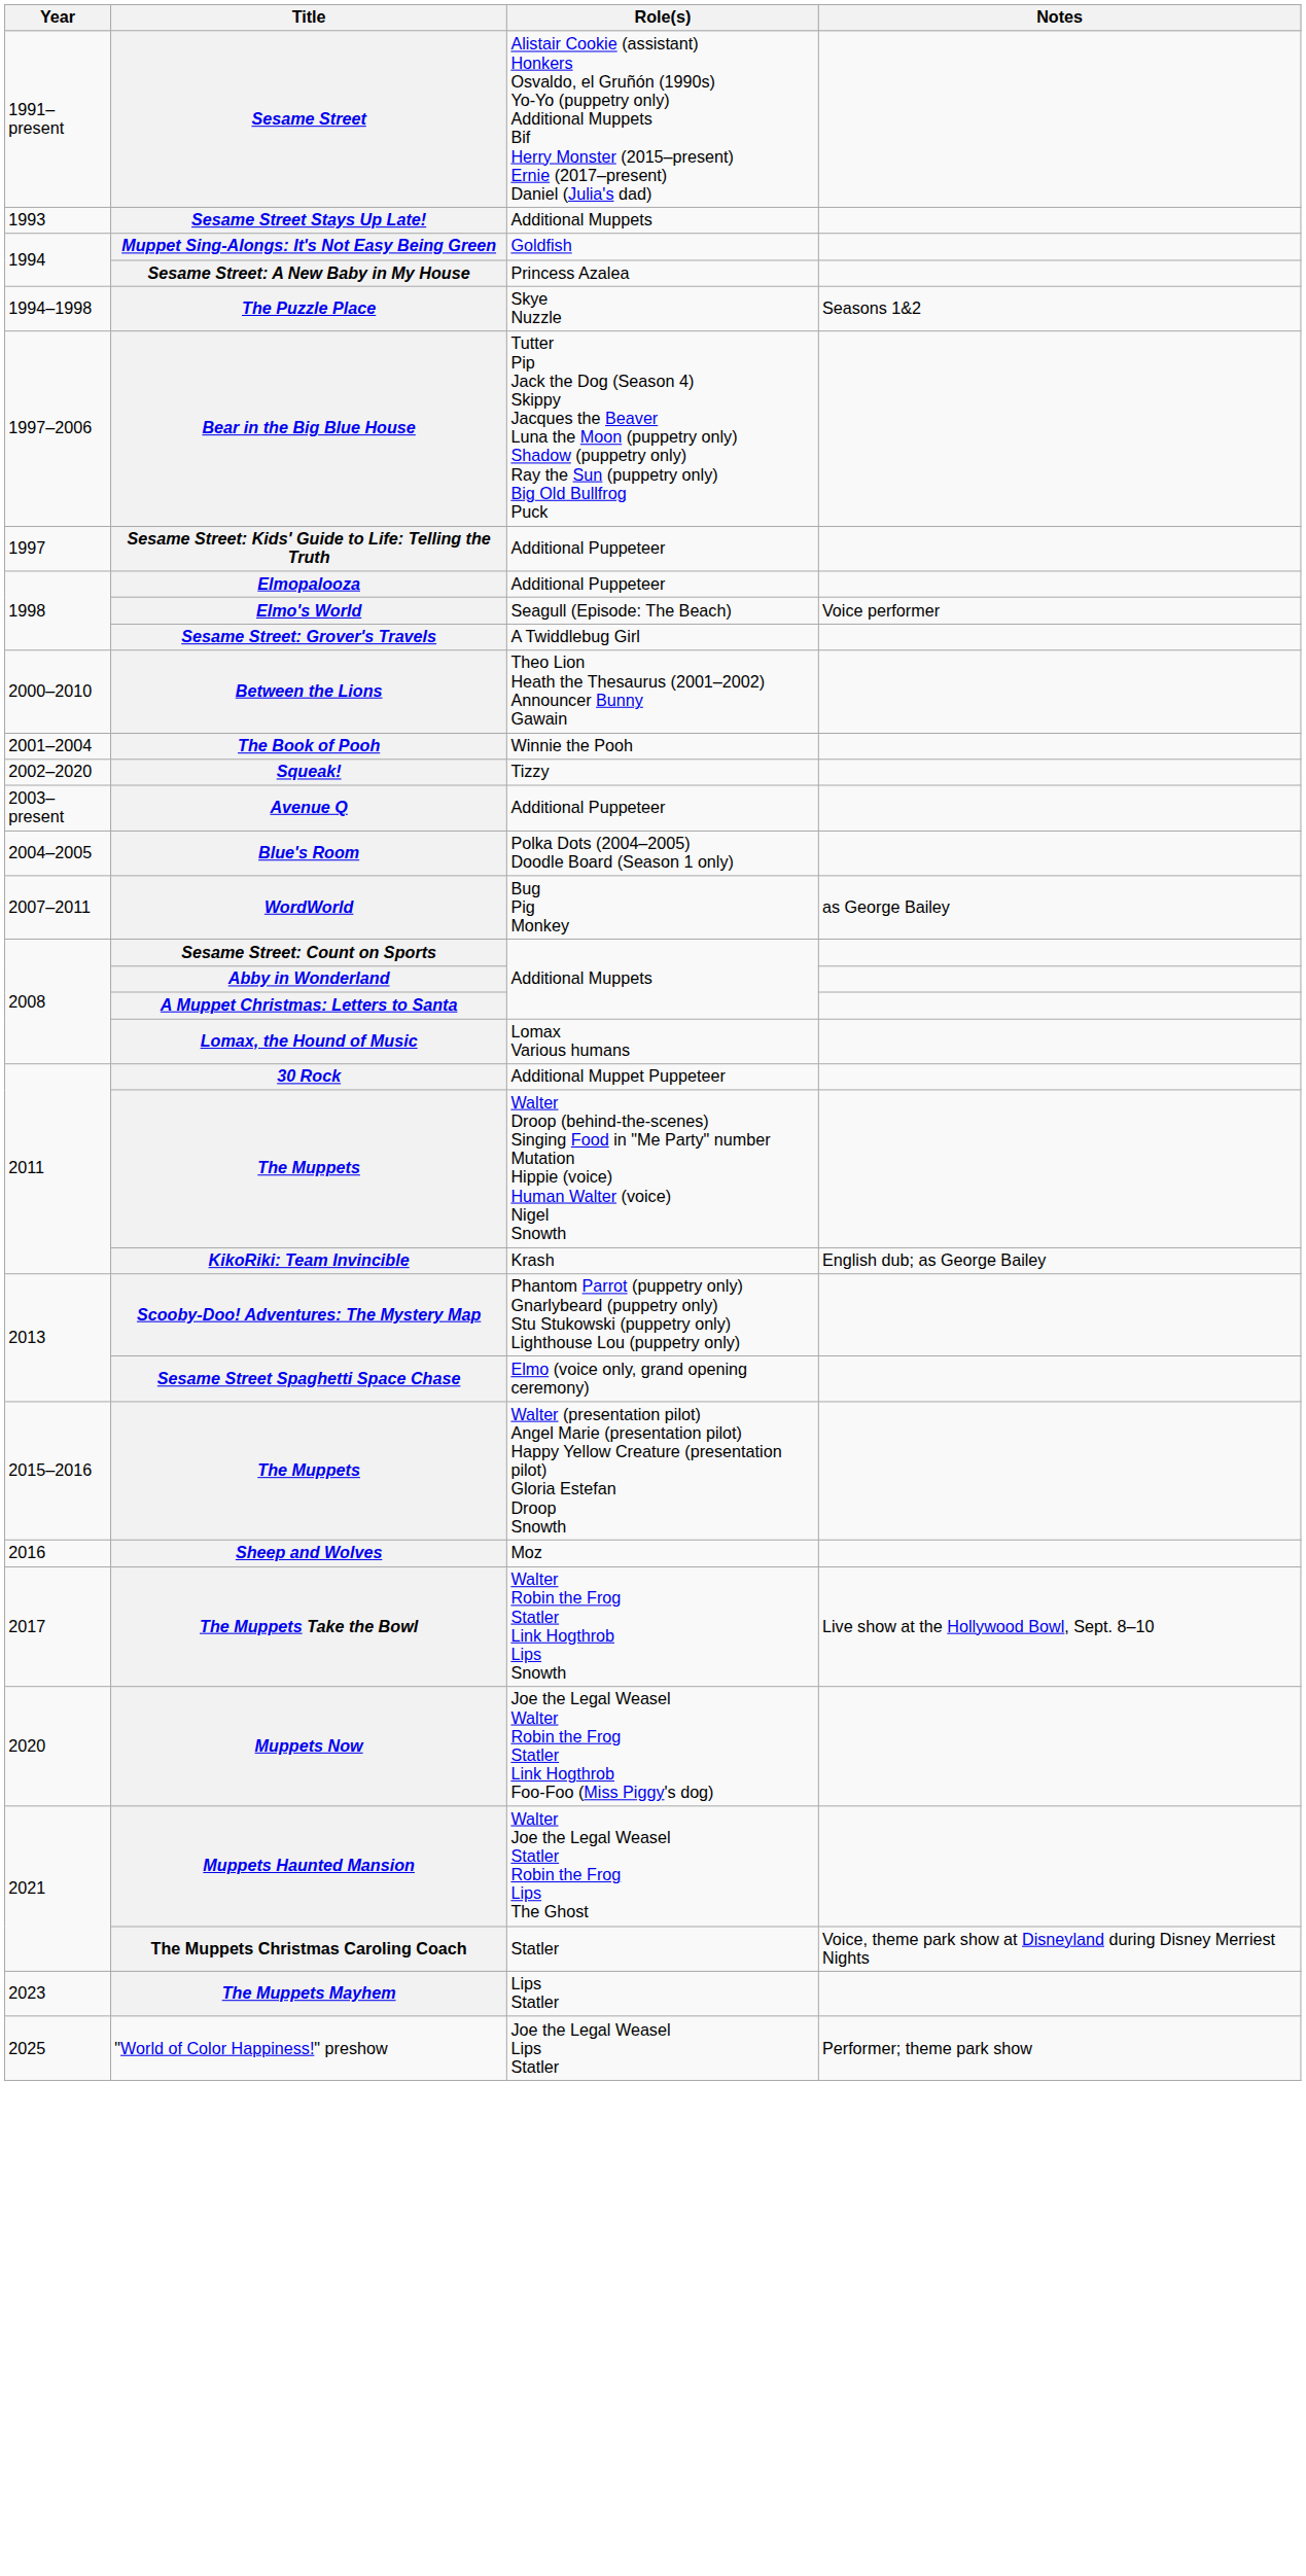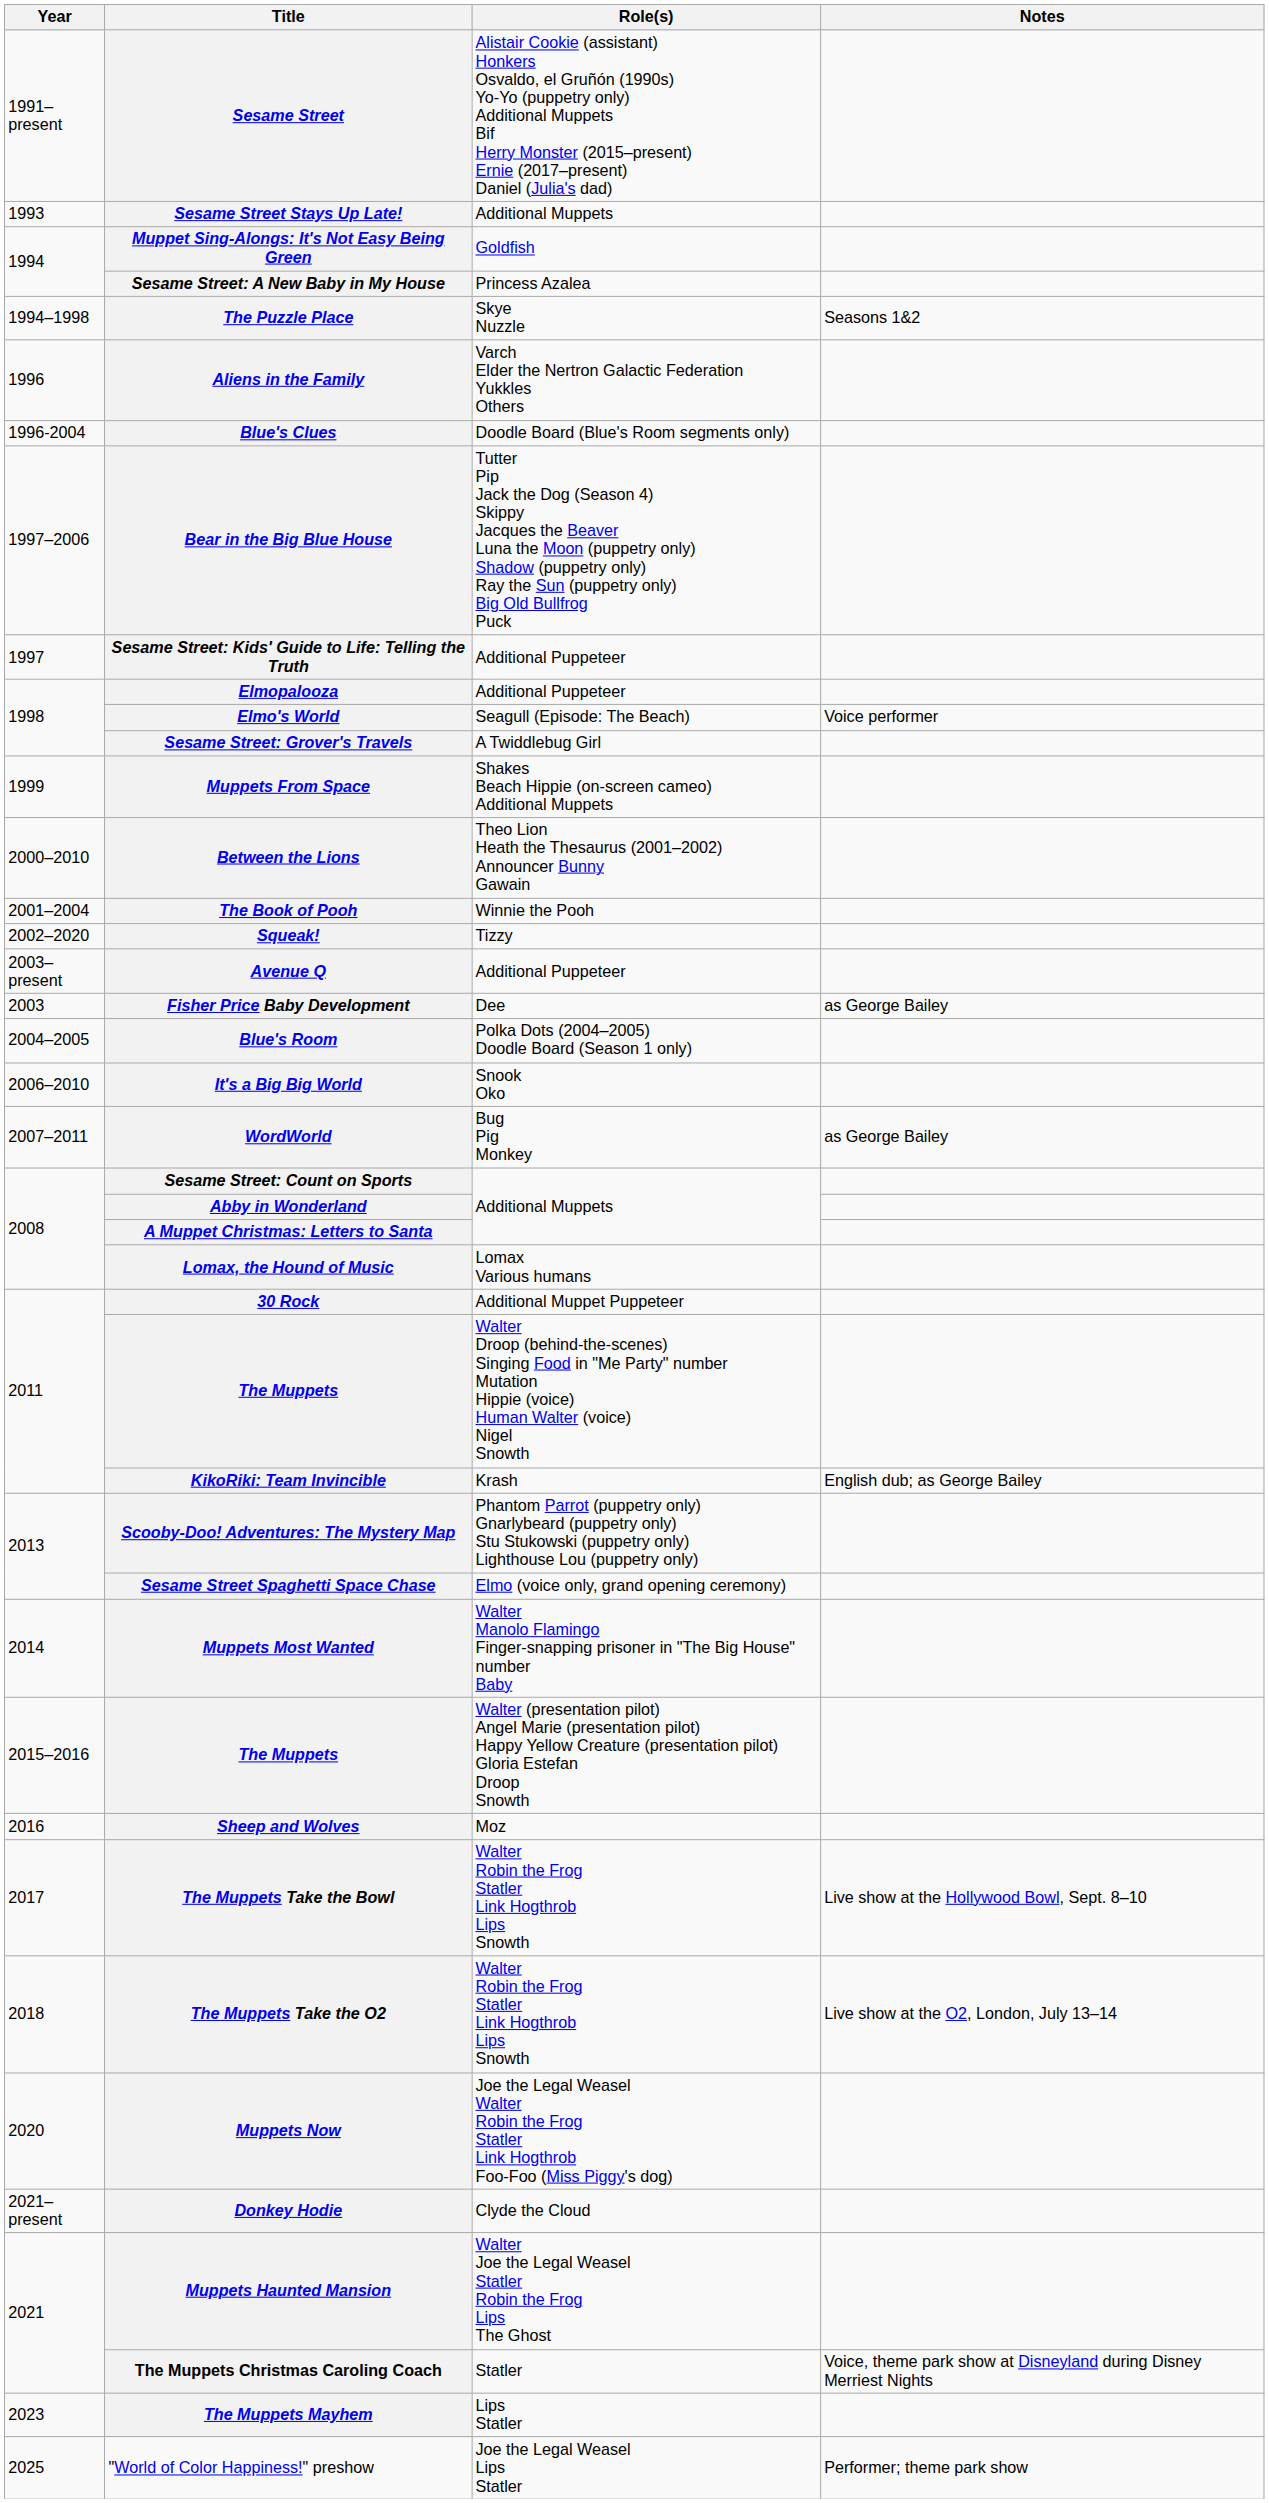 <table class="wikitable sortable plainrowheaders">
 <tr style="background:#b0c4de; text-align:center;">
 <th>Year</th>
 <th>Title</th>
 <th class=unsortable>Role(s)</th>
 <th>Notes</th>
 </tr>
 <tr>
 <td>1991–present</td>
 <th scope=row><em><a href='#'>Sesame Street</a></em></th>
 <td><a href='#'>Alistair Cookie</a> (assistant)<br><a href='#'>Honkers</a><br>Osvaldo, el Gruñón (1990s)<br>Yo-Yo (puppetry only)<br>Additional Muppets<br>Bif<br><a href='#'>Herry Monster</a> (2015–present)<br><a href='#'>Ernie</a> (2017–present)<br> Daniel (<a href='#'>Julia's</a> dad)</td>
 <td></td>
 </tr>
 <tr>
 <td>1993</td>
 <th scope=row><em><a href='#'>Sesame Street Stays Up Late!</a></em></th>
 <td>Additional Muppets</td>
 <td></td>
 </tr>
 <tr>
 <td rowspan="2">1994</td>
 <th scope=row><em><a href='#'>Muppet Sing-Alongs: It's Not Easy Being Green</a></em></th>
 <td><a href='#'>Goldfish</a></td>
 <td></td>
 </tr>
 <tr>
 <th scope=row><em>Sesame Street: A New Baby in My House</em></th>
 <td>Princess Azalea</td>
 <td></td>
 </tr>
 <tr>
 <td>1994–1998</td>
 <th scope=row><em><a href='#'>The Puzzle Place</a></em></th>
 <td>Skye<br>Nuzzle</td>
 <td>Seasons 1&2</td>
 </tr>
 <tr>
+<td>1996</td>
+<th scope=row><em><a href='#'>Aliens in the Family</a></em></th>
+<td>Varch<br>Elder the Nertron Galactic Federation<br>Yukkles<br>Others</td>
+<td></td>
+</tr>
+<tr>
+<td>1996-2004</td>
+<th scope=row><em><a href='#'>Blue's Clues</a></em></th>
+<td>Doodle Board (Blue's Room segments only)</td>
+<td></td>
+</tr>
+<tr>
 <td>1997–2006</td>
 <th scope=row><em><a href='#'>Bear in the Big Blue House</a></em></th>
 <td>Tutter<br>Pip<br>Jack the Dog (Season 4)<br>Skippy<br>Jacques the <a href='#'>Beaver</a><br>Luna the <a href='#'>Moon</a> (puppetry only)<br><a href='#'>Shadow</a> (puppetry only)<br>Ray the <a href='#'>Sun</a> (puppetry only)<br><a href='#'>Big Old Bullfrog</a><br>Puck</td>
 <td></td>
 </tr>
 <tr>
 <td>1997</td>
 <th scope=row><em>Sesame Street: Kids' Guide to Life: Telling the Truth</em></th>
 <td>Additional Puppeteer</td>
 <td></td>
 </tr>
 <tr>
 <td rowspan="3">1998</td>
 <th scope=row><em><a href='#'>Elmopalooza</a></em></th>
 <td>Additional Puppeteer</td>
 <td></td>
 </tr>
 <tr>
 <th scope=row><em><a href='#'>Elmo's World</a></em></th>
 <td>Seagull (Episode: The Beach)</td>
 <td>Voice performer</td>
 </tr>
 <tr>
 <th scope=row><em><a href='#'>Sesame Street: Grover's Travels</a></em></th>
 <td>A Twiddlebug Girl</td>
 <td></td>
 </tr>
 <tr>
+<td>1999</td>
+<th scope=row><em><a href='#'>Muppets From Space</a></em></th>
+<td>Shakes<br>Beach Hippie (on-screen cameo)<br>Additional Muppets</td>
+<td></td>
+</tr>
+<tr>
 <td>2000–2010</td>
 <th scope=row><em><a href='#'>Between the Lions</a></em></th>
 <td>Theo Lion<br>Heath the Thesaurus (2001–2002)<br>Announcer <a href='#'>Bunny</a><br>Gawain</td>
 <td></td>
 </tr>
 <tr>
 <td>2001–2004</td>
 <th scope=row><em><a href='#'>The Book of Pooh</a></em></th>
 <td>Winnie the Pooh</td>
 <td></td>
 </tr>
 <tr>
 <td>2002–2020</td>
 <th scope=row><em><a href='#'>Squeak!</a></em></th>
 <td>Tizzy</td>
 <td></td>
 </tr>
 <tr>
 <td>2003–present</td>
 <th scope=row><em><a href='#'>Avenue Q</a></em></th>
 <td>Additional Puppeteer</td>
 <td></td>
 </tr>
 <tr>
+<td>2003</td>
+<th scope=row><em><a href='#'>Fisher Price</a> Baby Development</em></th>
+<td>Dee</td>
+<td>as George Bailey</td>
+</tr>
+<tr>
 <td>2004–2005</td>
 <th scope=row><em><a href='#'>Blue's Room</a></em></th>
 <td>Polka Dots (2004–2005)<br>Doodle Board (Season 1 only)</td>
+<td></td>
+</tr>
+<tr>
+<td>2006–2010</td>
+<th scope=row><em><a href='#'>It's a Big Big World</a></em></th>
+<td>Snook<br>Oko</td>
 <td></td>
 </tr>
 <tr>
 <td>2007–2011</td>
 <th scope=row><em><a href='#'>WordWorld</a></em></th>
 <td>Bug<br>Pig<br>Monkey</td>
 <td>as George Bailey</td>
 </tr>
 <tr>
 <td rowspan="4">2008</td>
 <th scope=row><em>Sesame Street: Count on Sports</em></th>
 <td rowspan="3">Additional Muppets</td>
 <td></td>
 </tr>
 <tr>
 <th scope=row><em><a href='#'>Abby in Wonderland</a></em></th>
 <td></td>
 </tr>
 <tr>
 <th scope=row><em><a href='#'>A Muppet Christmas: Letters to Santa</a></em></th>
 <td></td>
 </tr>
 <tr>
 <th scope=row><em><a href='#'>Lomax, the Hound of Music</a></em></th>
 <td>Lomax<br>Various humans</td>
 <td></td>
 </tr>
 <tr>
 <td rowspan="3">2011</td>
 <th scope=row><em><a href='#'>30 Rock</a></em></th>
 <td>Additional Muppet Puppeteer</td>
 <td></td>
 </tr>
 <tr>
 <th scope=row><em><a href='#'>The Muppets</a></em></th>
 <td><a href='#'>Walter</a><br>Droop (behind-the-scenes)<br>Singing <a href='#'>Food</a> in "Me Party" number<br>Mutation<br>Hippie (voice)<br><a href='#'>Human Walter</a> (voice)<br>Nigel<br>Snowth</td>
 <td></td>
 </tr>
 <tr>
 <th scope=row><em><a href='#'>KikoRiki: Team Invincible</a></em></th>
 <td>Krash</td>
 <td>English dub; as George Bailey</td>
 </tr>
 <tr>
 <td rowspan="2">2013</td>
 <th scope=row><em><a href='#'>Scooby-Doo! Adventures: The Mystery Map</a></em></th>
 <td>Phantom <a href='#'>Parrot</a> (puppetry only)<br>Gnarlybeard (puppetry only)<br>Stu Stukowski (puppetry only)<br>Lighthouse Lou (puppetry only)</td>
 <td></td>
 </tr>
 <tr>
 <th scope=row><em><a href='#'>Sesame Street Spaghetti Space Chase</a></em></th>
 <td><a href='#'>Elmo</a> (voice only, grand opening ceremony)</td>
 <td></td>
 </tr>
 <tr>
+<td>2014</td>
+<th scope=row><em><a href='#'>Muppets Most Wanted</a></em></th>
+<td><a href='#'>Walter</a><br><a href='#'>Manolo Flamingo</a><br>Finger-snapping prisoner in "The Big House" number<br><a href='#'>Baby</a></td>
+<td></td>
+</tr>
+<tr>
 <td>2015–2016</td>
 <th scope=row><em><a href='#'>The Muppets</a></em></th>
 <td><a href='#'>Walter</a> (presentation pilot)<br>Angel Marie (presentation pilot)<br>Happy Yellow Creature (presentation pilot)<br>Gloria Estefan<br>Droop<br>Snowth</td>
 <td></td>
 </tr>
 <tr>
 <td>2016</td>
 <th scope=row><em><a href='#'>Sheep and Wolves</a></em></th>
 <td>Moz</td>
 <td></td>
 </tr>
 <tr>
 <td>2017</td>
 <th scope=row><em><a href='#'>The Muppets</a> Take the Bowl</em></th>
 <td><a href='#'>Walter</a><br><a href='#'>Robin the Frog</a><br><a href='#'>Statler</a><br><a href='#'>Link Hogthrob</a><br><a href='#'>Lips</a><br>Snowth<br></td>
 <td>Live show at the <a href='#'>Hollywood Bowl</a>, Sept. 8–10</td>
 </tr>
 <tr>
+<td>2018</td>
+<th scope=row><em><a href='#'>The Muppets</a> Take the O2</em></th>
+<td><a href='#'>Walter</a><br><a href='#'>Robin the Frog</a><br><a href='#'>Statler</a><br><a href='#'>Link Hogthrob</a><br><a href='#'>Lips</a><br>Snowth</td>
+<td>Live show at the <a href='#'>O2</a>, London, July 13–14</td>
+</tr>
+<tr>
 <td>2020</td>
 <th scope=row><em><a href='#'>Muppets Now</a></em></th>
 <td>Joe the Legal Weasel<br><a href='#'>Walter</a><br><a href='#'>Robin the Frog</a><br><a href='#'>Statler</a><br><a href='#'>Link Hogthrob</a><br>Foo-Foo (<a href='#'>Miss Piggy</a>'s dog)</td>
+<td></td>
+</tr>
+<tr>
+<td>2021–present</td>
+<th scope=row><em><a href='#'>Donkey Hodie</a></em></th>
+<td>Clyde the Cloud</td>
 <td></td>
 </tr>
 <tr>
 <td rowspan="2">2021</td>
 <th scope="row"><em><a href='#'>Muppets Haunted Mansion</a></em></th>
 <td><a href='#'>Walter</a><br>Joe the Legal Weasel<br><a href='#'>Statler</a><br><a href='#'>Robin the Frog</a><br><a href='#'>Lips</a><br>The Ghost</td>
 <td></td>
 </tr>
 <tr>
 <th scope="row">The Muppets Christmas Caroling Coach</th>
 <td>Statler</td>
 <td>Voice, theme park show at <a href='#'>Disneyland</a> during Disney Merriest Nights</td>
 </tr>
 <tr>
 <td>2023</td>
 <th scope=row><em><a href='#'>The Muppets Mayhem</a></em></th>
 <td>Lips<br>Statler</td>
 <td></td>
 </tr>
 <tr>
 <td>2025</td>
 <td>"<a href='#'>World of Color Happiness!</a>" preshow</td>
 <td>Joe the Legal Weasel<br>Lips<br>Statler</td>
 <td>Performer; theme park show</td>
 </tr>
 </table>
